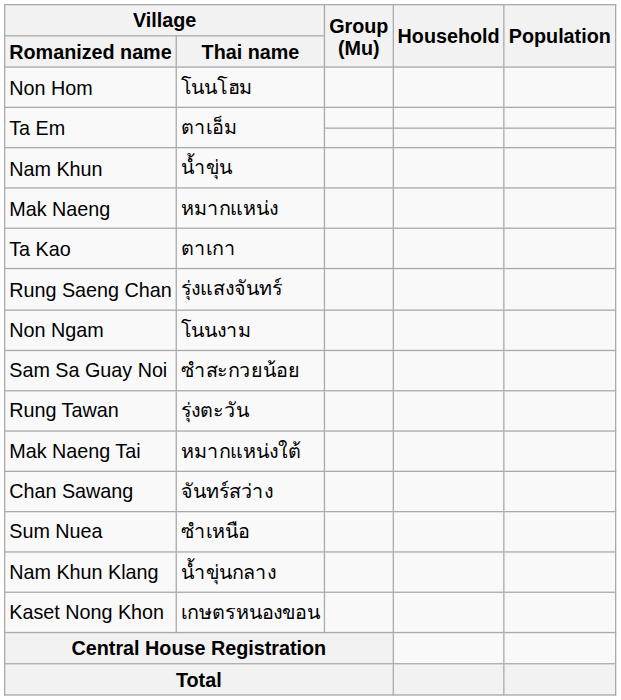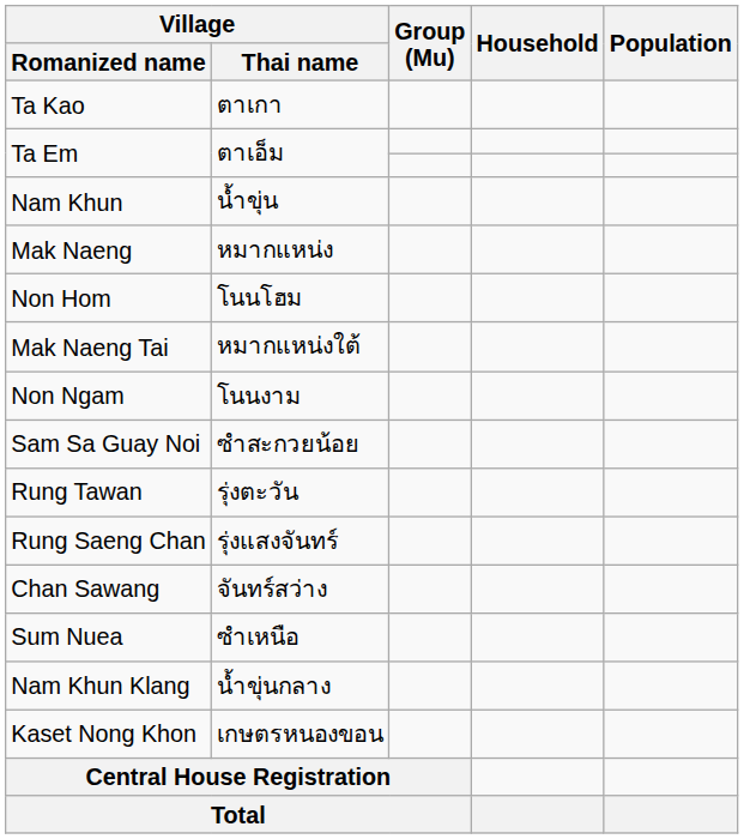 <table class="wikitable" style="font-size: 95%";>
 <tr>
 <th colspan=2>Village</th>
 <th rowspan=2>Group<br>(Mu)</th>
 <th rowspan=2>Household</th>
 <th rowspan=2>Population</th>
 </tr>
 <tr>
 <th>Romanized name</th>
 <th>Thai name</th>
 </tr>
 <tr>
-<td>Non Hom</td>
-<td>โนนโฮม</td>
+<td>Ta Kao</td>
+<td>ตาเกา</td>
 <td></td>
 <td></td>
 <td></td>
 </tr>
 <tr>
 <td rowspan=2>Ta Em</td>
 <td rowspan=2>ตาเอ็ม</td>
 <td></td>
 <td></td>
 <td></td>
 </tr>
 <tr>
 <td></td>
 <td></td>
 <td></td>
 </tr>
 <tr>
 <td>Nam Khun</td>
 <td>น้ำขุ่น</td>
 <td></td>
 <td></td>
 <td></td>
 </tr>
 <tr>
 <td>Mak Naeng</td>
 <td>หมากแหน่ง</td>
 <td></td>
 <td></td>
 <td></td>
 </tr>
 <tr>
-<td>Ta Kao</td>
-<td>ตาเกา</td>
+<td>Non Hom</td>
+<td>โนนโฮม</td>
 <td></td>
 <td></td>
 <td></td>
 </tr>
 <tr>
-<td>Rung Saeng Chan</td>
-<td>รุ่งแสงจันทร์</td>
+<td>Mak Naeng Tai</td>
+<td>หมากแหน่งใต้</td>
 <td></td>
 <td></td>
 <td></td>
 </tr>
 <tr>
 <td>Non Ngam</td>
 <td>โนนงาม</td>
 <td></td>
 <td></td>
 <td></td>
 </tr>
 <tr>
 <td>Sam Sa Guay Noi</td>
 <td>ซำสะกวยน้อย</td>
 <td></td>
 <td></td>
 <td></td>
 </tr>
 <tr>
 <td>Rung Tawan</td>
 <td>รุ่งตะวัน</td>
 <td></td>
 <td></td>
 <td></td>
 </tr>
 <tr>
-<td>Mak Naeng Tai</td>
-<td>หมากแหน่งใต้</td>
+<td>Rung Saeng Chan</td>
+<td>รุ่งแสงจันทร์</td>
 <td></td>
 <td></td>
 <td></td>
 </tr>
 <tr>
 <td>Chan Sawang</td>
 <td>จันทร์สว่าง</td>
 <td></td>
 <td></td>
 <td></td>
 </tr>
 <tr>
 <td>Sum Nuea</td>
 <td>ซำเหนือ</td>
 <td></td>
 <td></td>
 <td></td>
 </tr>
 <tr>
 <td>Nam Khun Klang</td>
 <td>น้ำขุ่นกลาง</td>
 <td></td>
 <td></td>
 <td></td>
 </tr>
 <tr>
 <td>Kaset Nong Khon</td>
 <td>เกษตรหนองขอน</td>
 <td></td>
 <td></td>
 <td></td>
 </tr>
 <tr>
 <th colspan=3 align=center>Central House Registration</th>
 <td></td>
 <td></td>
 </tr>
 <tr>
 <th colspan=3>Total</th>
 <th></th>
 <th></th>
 </tr>
 </table>
